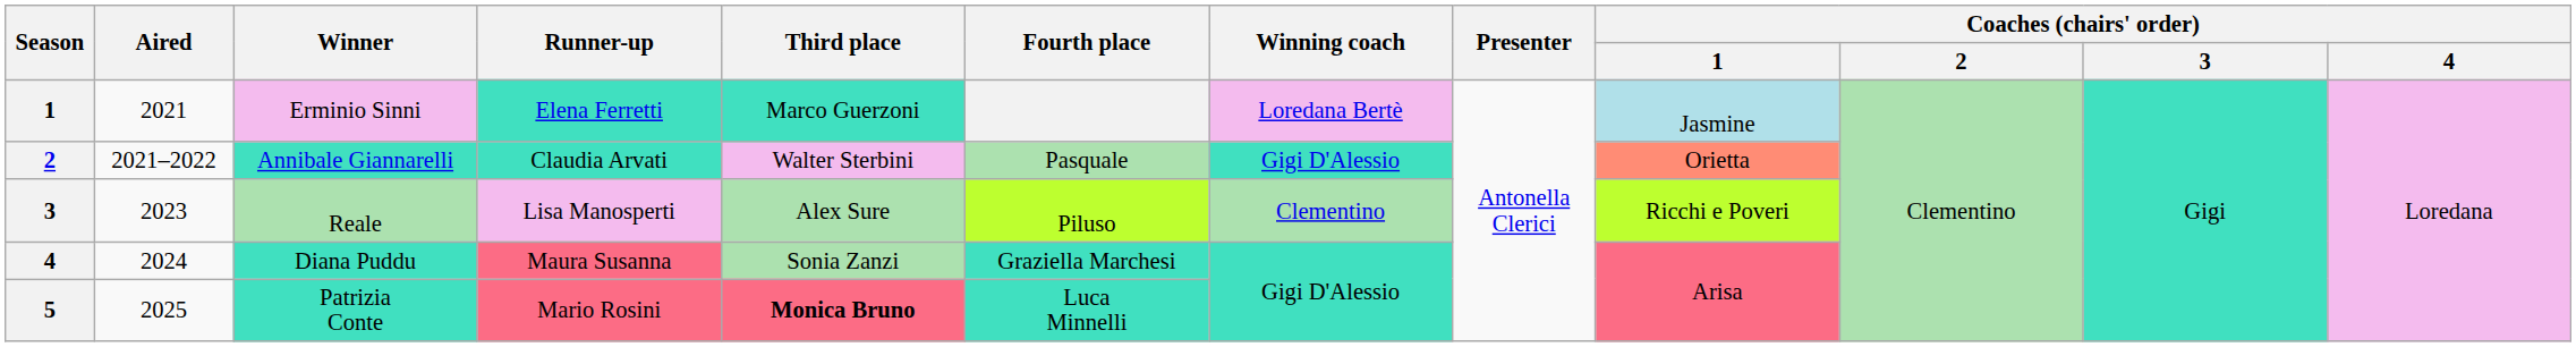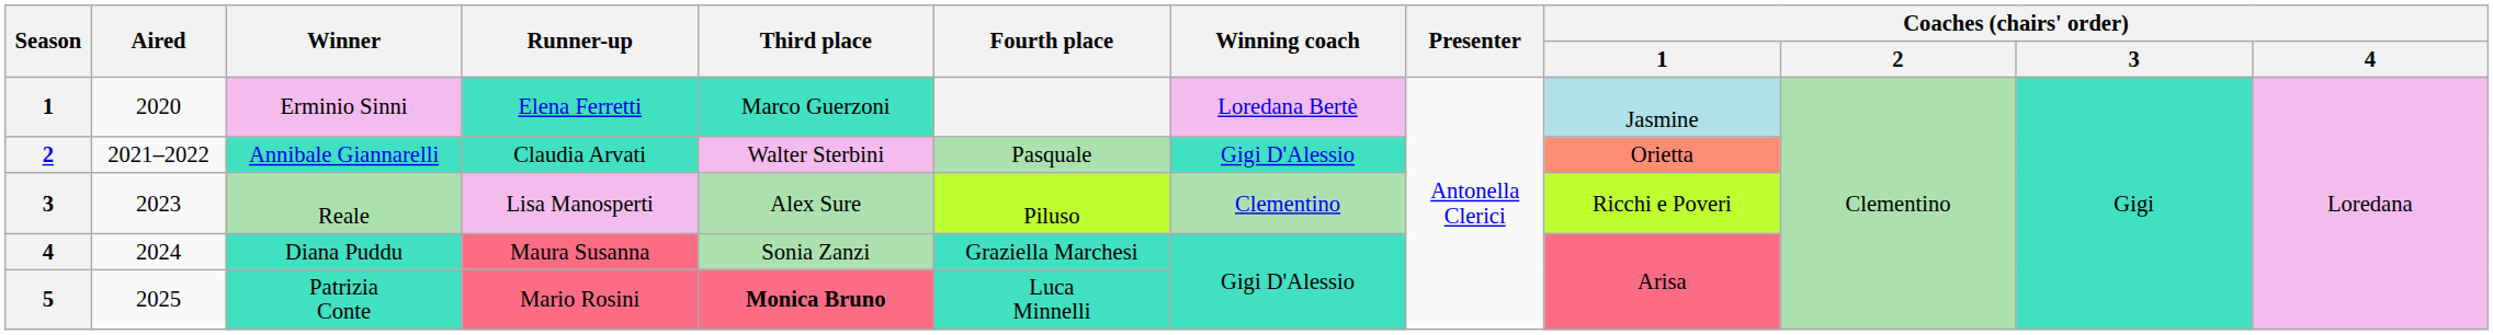 <table class="wikitable" style="text-align:center; font-size:90%; line-height:16px; width:100%">
 <tr>
 <th width="1%" rowspan="2" scope="col">Season</th>
 <th width="4%" rowspan="2" scope="col">Aired</th>
 <th width="7%" rowspan="2" scope="col">Winner</th>
 <th width="7%" rowspan="2" scope="col">Runner-up</th>
 <th width="7%" rowspan="2" scope="col">Third place</th>
 <th width="7%" rowspan="2" scope="col">Fourth place</th>
 <th width="7%" rowspan="2" scope="col">Winning coach</th>
 <th width="4%" rowspan="2" scope="col">Presenter</th>
 <th width="20%" colspan="4" scope="col">Coaches (chairs' order)</th>
 </tr>
 <tr>
 <th width="7%">1</th>
 <th width="7%">2</th>
 <th width="7%">3</th>
 <th width="7%">4</th>
 </tr>
 <tr>
 <th>1</th>
-<td>2021</td>
+<td>2020</td>
 <td style="background:#f4bbee">Erminio Sinni</td>
 <td style="background:#40e0c0"><a href='#'>Elena Ferretti</a></td>
 <td style="background:#40e0c0">Marco Guerzoni</td>
 <th></th>
 <td style="background:#f4bbee"><a href='#'>Loredana Bertè</a></td>
 <td rowspan="12"><a href='#'>Antonella Clerici</a></td>
 <td style="background:#b0e0e9"> <br>Jasmine</td>
 <td rowspan="6" style="background:#ace1af">Clementino</td>
 <td rowspan="6" style="background:#40e0c0">Gigi</td>
 <td rowspan="6" style="background:#f4bbee">Loredana</td>
 </tr>
 <tr>
 <th><a href='#'>2</a></th>
 <td>2021–2022</td>
 <td style="background:#40e0c0"><a href='#'>Annibale Giannarelli</a></td>
 <td style="background:#40e0c0">Claudia Arvati</td>
 <td style="background:#f4bbee">Walter Sterbini</td>
 <td style="background:#ace1af"> Pasquale</td>
 <td style="background:#40e0c0"><a href='#'>Gigi D'Alessio</a></td>
 <td style="background:#ff8c75">Orietta</td>
 </tr>
 <tr>
 <th>3</th>
 <td>2023</td>
 <td style="background:#ace1af"> <br>Reale</td>
 <td style="background:#f4bbee">Lisa Manosperti</td>
 <td style="background:#ace1af">Alex Sure</td>
 <td style="background:#bdff2f"> <br>Piluso</td>
 <td style="background:#ace1af"><a href='#'>Clementino</a></td>
 <td style="background:#bdff2f" rowspan=“3”>Ricchi e Poveri</td>
 </tr>
 <tr>
 <th>4</th>
 <td>2024</td>
 <td style="background:#40e0c0">Diana Puddu</td>
 <td style="background:#FC6C85">Maura Susanna</td>
 <td style="background:#ace1af">Sonia Zanzi</td>
 <td style="background:#40e0c0">Graziella Marchesi</td>
 <td rowspan=2 style="background:#40e0c0">Gigi D'Alessio</td>
 <td rowspan=2 style="background:#FC6C85">Arisa</td>
 </tr>
 <tr>
 <th>5</th>
 <td>2025</td>
 <td style="background:#40e0c0">Patrizia<br>Conte</td>
 <td style="background:#FC6C85">Mario Rosini</td>
 <td style="background:#FC6C85"><strong>Monica Bruno</strong></td>
 <td style="background:#40e0c0">Luca<br>Minnelli</td>
 </tr>
 </table>
